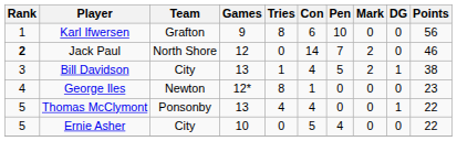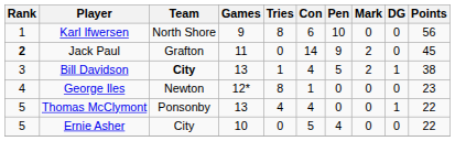 <table class="wikitable sortable" style="text-align: center;">
 <tr>
 <th>Rank</th>
 <th>Player</th>
 <th>Team</th>
 <th>Games</th>
 <th>Tries</th>
 <th>Con</th>
 <th>Pen</th>
 <th>Mark</th>
 <th>DG</th>
 <th>Points</th>
 </tr>
 <tr>
 <td>1</td>
 <td><a href='#'>Karl Ifwersen</a></td>
-<td>Grafton</td>
+<td>North Shore</td>
 <td>9</td>
 <td>8</td>
 <td>6</td>
 <td>10</td>
 <td>0</td>
 <td>0</td>
 <td>56</td>
 </tr>
 <tr>
 <td><strong>2</strong></td>
 <td>Jack Paul</td>
-<td>North Shore</td>
-<td>12</td>
+<td>Grafton</td>
+<td>11</td>
 <td>0</td>
 <td>14</td>
-<td>7</td>
+<td>9</td>
 <td>2</td>
 <td>0</td>
-<td>46</td>
+<td>45</td>
 </tr>
 <tr>
 <td>3</td>
 <td><a href='#'>Bill Davidson</a></td>
-<td>City</td>
+<td><strong>City</strong></td>
 <td>13</td>
 <td>1</td>
 <td>4</td>
 <td>5</td>
 <td>2</td>
 <td>1</td>
 <td>38</td>
 </tr>
 <tr>
 <td>4</td>
 <td><a href='#'>George Iles</a></td>
 <td>Newton</td>
 <td>12*</td>
 <td>8</td>
 <td>1</td>
 <td>0</td>
 <td>0</td>
 <td>0</td>
 <td>23</td>
 </tr>
 <tr>
 <td>5</td>
 <td><a href='#'>Thomas McClymont</a></td>
 <td>Ponsonby</td>
 <td>13</td>
 <td>4</td>
 <td>4</td>
 <td>0</td>
 <td>0</td>
 <td>1</td>
 <td>22</td>
 </tr>
 <tr>
 <td>5</td>
 <td><a href='#'>Ernie Asher</a></td>
 <td>City</td>
 <td>10</td>
 <td>0</td>
 <td>5</td>
 <td>4</td>
 <td>0</td>
 <td>0</td>
 <td>22</td>
 </tr>
 <tr>
 </tr>
 </table>
